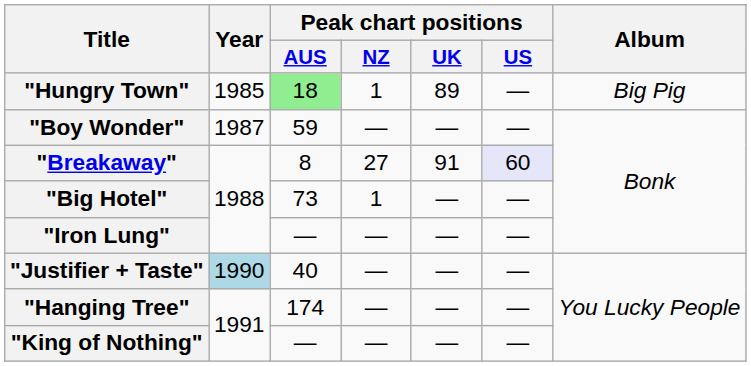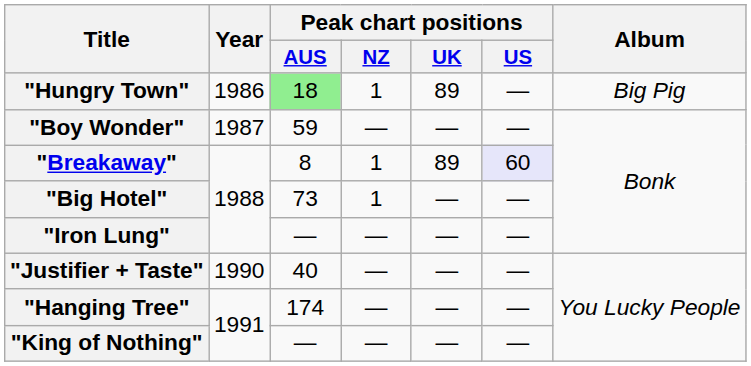 <table class="wikitable plainrowheaders" style="text-align:center;">
 <tr>
 <th scope="col" rowspan="2">Title</th>
 <th scope="col" rowspan="2">Year</th>
 <th scope="col" colspan="4">Peak chart positions</th>
 <th scope="col" rowspan="2">Album</th>
 </tr>
 <tr>
 <th scope="col" style="width:3em;font-size:90%;"><a href='#'>AUS</a><br></th>
 <th scope="col" style="width:3em;font-size:90%;"><a href='#'>NZ</a><br></th>
 <th scope="col" style="width:3em;font-size:90%;"><a href='#'>UK</a></th>
 <th scope="col" style="width:3em;font-size:90%;"><a href='#'>US</a></th>
 </tr>
 <tr>
 <th scope="row">"Hungry Town"</th>
-<td>1985</td>
+<td>1986</td>
 <td style="background: lightgreen;">18</td>
 <td>1</td>
 <td>89</td>
 <td>—</td>
 <td><em>Big Pig</em></td>
 </tr>
 <tr>
 <th scope="row">"Boy Wonder"</th>
 <td>1987</td>
 <td>59</td>
 <td>—</td>
 <td>—</td>
 <td>—</td>
 <td rowspan="4"><em>Bonk</em></td>
 </tr>
 <tr>
 <th scope="row">"<a href='#'>Breakaway</a>"</th>
 <td rowspan="3">1988</td>
 <td>8</td>
-<td>27</td>
-<td>91</td>
+<td>1</td>
+<td>89</td>
 <td style="background: lavender;">60</td>
 </tr>
 <tr>
 <th scope="row">"Big Hotel"</th>
 <td>73</td>
 <td>1</td>
 <td>—</td>
 <td>—</td>
 </tr>
 <tr>
 <th scope="row">"Iron Lung"</th>
 <td>—</td>
 <td>—</td>
 <td>—</td>
 <td>—</td>
 </tr>
 <tr>
 <th scope="row">"Justifier + Taste"</th>
-<td style="background: lightblue;">1990</td>
+<td>1990</td>
 <td>40</td>
 <td>—</td>
 <td>—</td>
 <td>—</td>
 <td rowspan="3"><em>You Lucky People</em></td>
 </tr>
 <tr>
 <th scope="row">"Hanging Tree"</th>
 <td rowspan="2">1991</td>
 <td>174</td>
 <td>—</td>
 <td>—</td>
 <td>—</td>
 </tr>
 <tr>
 <th scope="row">"King of Nothing"</th>
 <td>—</td>
 <td>—</td>
 <td>—</td>
 <td>—</td>
 </tr>
 </table>
